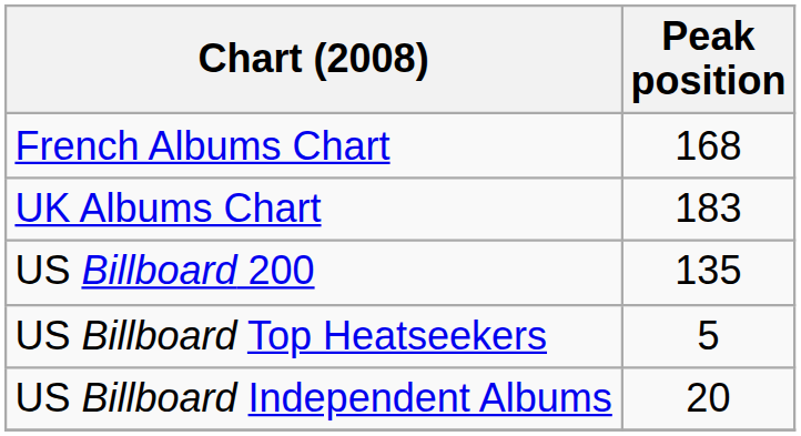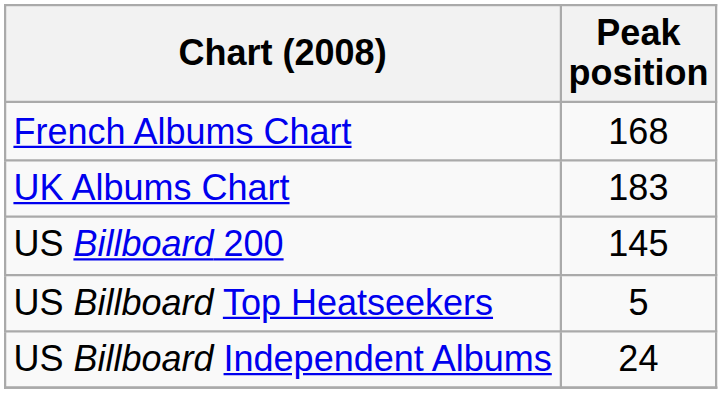 <table class="wikitable">
 <tr>
 <th>Chart (2008)</th>
 <th>Peak<br>position</th>
 </tr>
 <tr>
 <td><a href='#'>French Albums Chart</a></td>
 <td align="center">168</td>
 </tr>
 <tr>
 <td><a href='#'>UK Albums Chart</a></td>
 <td align="center">183</td>
 </tr>
 <tr>
 <td>US <a href='#'><em>Billboard</em> 200</a></td>
-<td align="center">135</td>
+<td align="center">145</td>
 </tr>
 <tr>
 <td>US <em>Billboard</em> <a href='#'>Top Heatseekers</a></td>
 <td align="center">5</td>
 </tr>
 <tr>
 <td>US <em>Billboard</em> <a href='#'>Independent Albums</a></td>
-<td align="center">20</td>
+<td align="center">24</td>
 </tr>
 <tr>
 </tr>
 </table>
